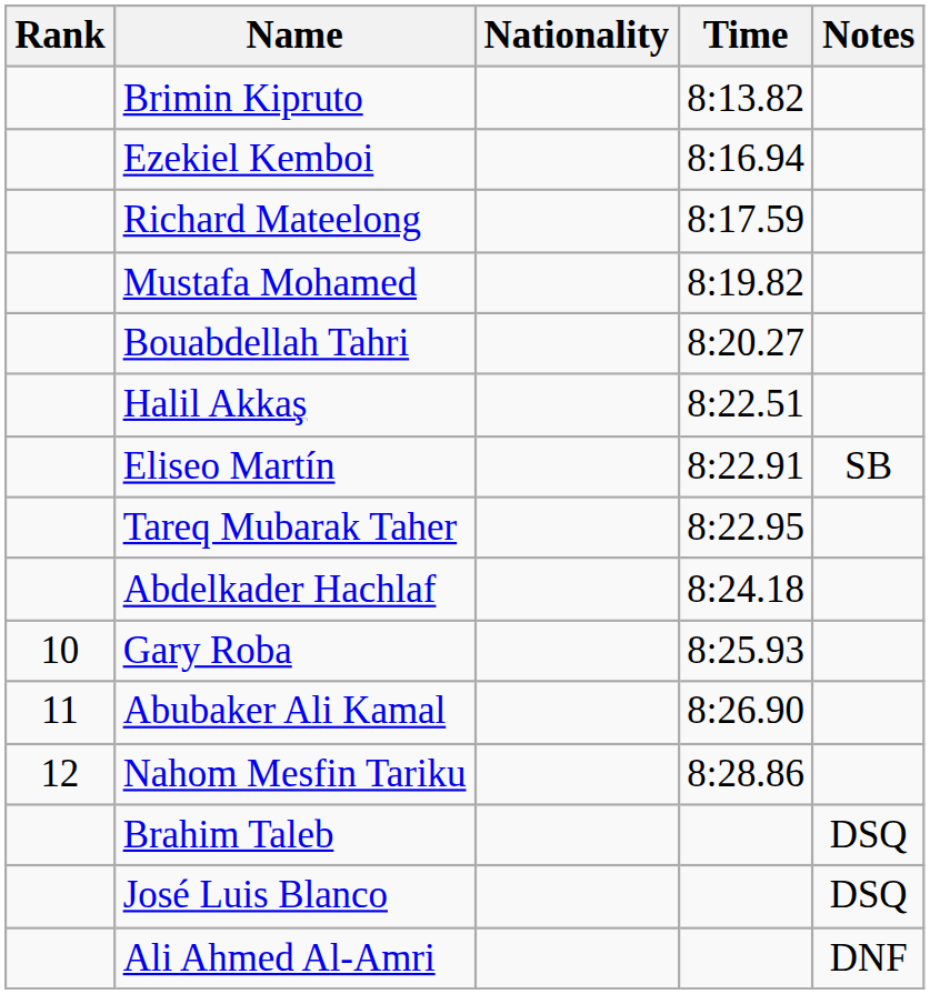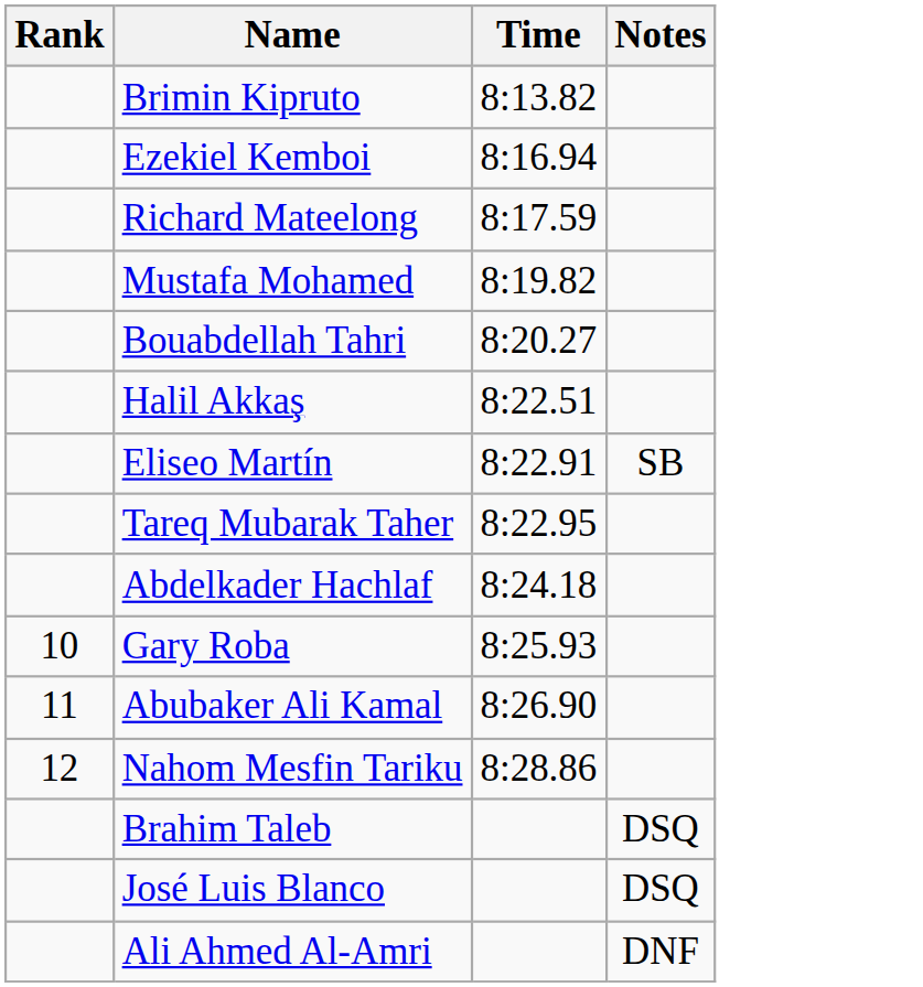 <table class="wikitable sortable" style="text-align:center">
 <tr>
 <th>Rank</th>
 <th>Name</th>
-<th>Nationality</th>
 <th>Time</th>
 <th>Notes</th>
 </tr>
 <tr>
 <td></td>
 <td align=left><a href='#'>Brimin Kipruto</a></td>
-<td align=left></td>
 <td>8:13.82</td>
 <td></td>
 </tr>
 <tr>
 <td></td>
 <td align=left><a href='#'>Ezekiel Kemboi</a></td>
-<td align=left></td>
 <td>8:16.94</td>
 <td></td>
 </tr>
 <tr>
 <td></td>
 <td align=left><a href='#'>Richard Mateelong</a></td>
-<td align=left></td>
 <td>8:17.59</td>
 <td></td>
 </tr>
 <tr>
 <td></td>
 <td align=left><a href='#'>Mustafa Mohamed</a></td>
-<td align=left></td>
 <td>8:19.82</td>
 <td></td>
 </tr>
 <tr>
 <td></td>
 <td align=left><a href='#'>Bouabdellah Tahri</a></td>
-<td align=left></td>
 <td>8:20.27</td>
 <td></td>
 </tr>
 <tr>
 <td></td>
 <td align=left><a href='#'>Halil Akkaş</a></td>
-<td align=left></td>
 <td>8:22.51</td>
 <td></td>
 </tr>
 <tr>
 <td></td>
 <td align=left><a href='#'>Eliseo Martín</a></td>
-<td align=left></td>
 <td>8:22.91</td>
 <td>SB</td>
 </tr>
 <tr>
 <td></td>
 <td align=left><a href='#'>Tareq Mubarak Taher</a></td>
-<td align=left></td>
 <td>8:22.95</td>
 <td></td>
 </tr>
 <tr>
 <td></td>
 <td align=left><a href='#'>Abdelkader Hachlaf</a></td>
-<td align=left></td>
 <td>8:24.18</td>
 <td></td>
 </tr>
 <tr>
 <td>10</td>
 <td align=left><a href='#'>Gary Roba</a></td>
-<td align=left></td>
 <td>8:25.93</td>
 <td></td>
 </tr>
 <tr>
 <td>11</td>
 <td align=left><a href='#'>Abubaker Ali Kamal</a></td>
-<td align=left></td>
 <td>8:26.90</td>
 <td></td>
 </tr>
 <tr>
 <td>12</td>
 <td align=left><a href='#'>Nahom Mesfin Tariku</a></td>
-<td align=left></td>
 <td>8:28.86</td>
 <td></td>
 </tr>
 <tr>
 <td></td>
 <td align=left><a href='#'>Brahim Taleb</a></td>
-<td align=left></td>
 <td></td>
 <td>DSQ</td>
 </tr>
 <tr>
 <td></td>
 <td align=left><a href='#'>José Luis Blanco</a></td>
-<td align=left></td>
 <td></td>
 <td>DSQ</td>
 </tr>
 <tr>
 <td></td>
 <td align=left><a href='#'>Ali Ahmed Al-Amri</a></td>
-<td align=left></td>
 <td></td>
 <td>DNF</td>
 </tr>
 </table>
